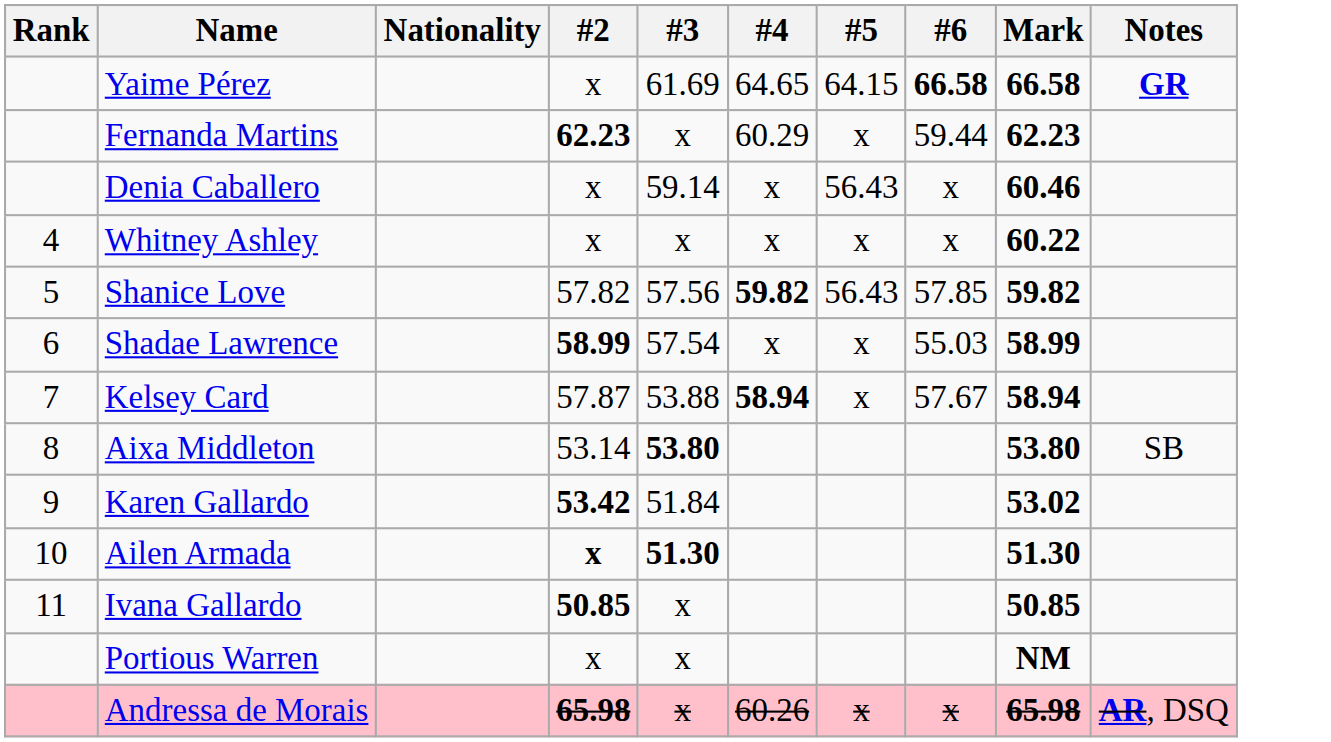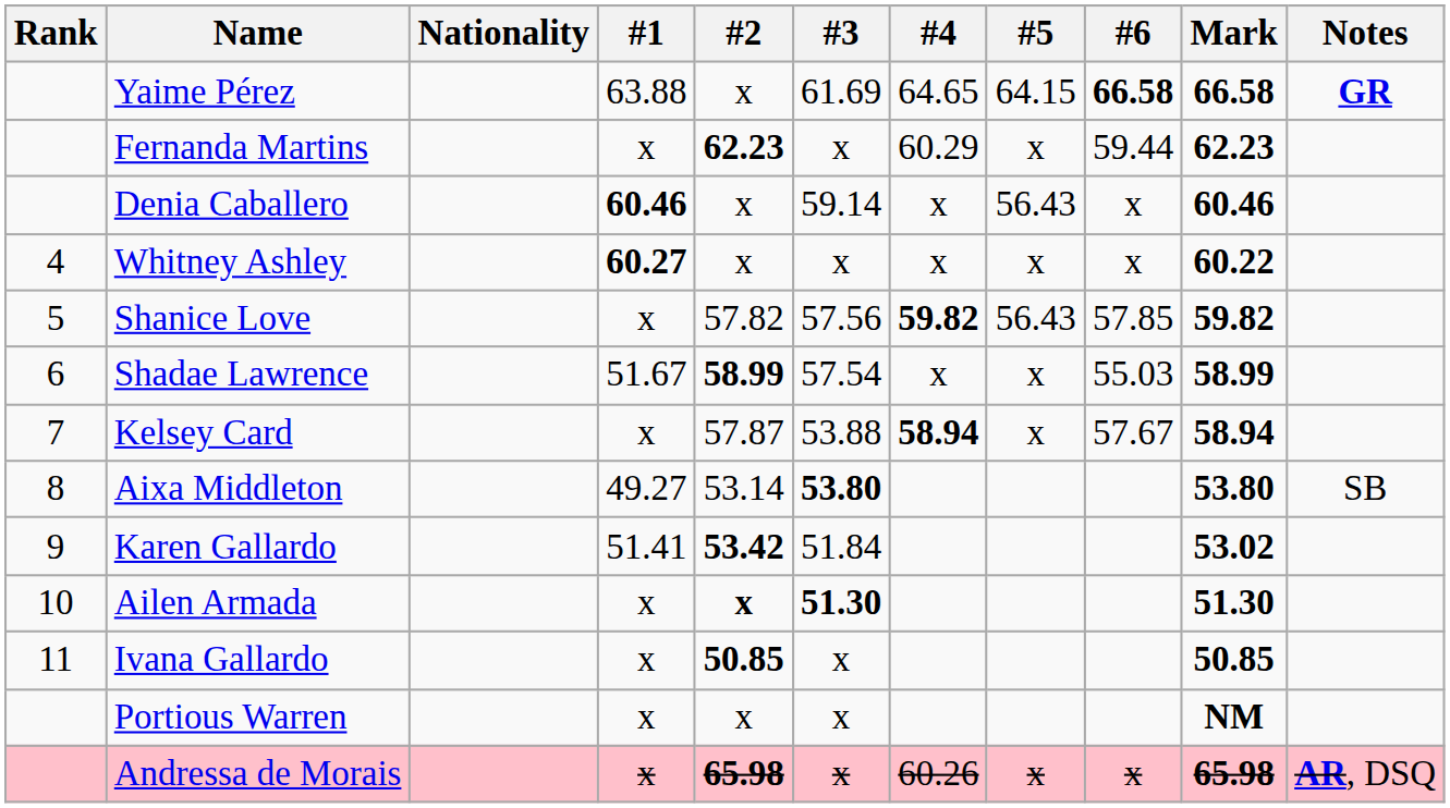 <table class="wikitable sortable" style="text-align:center">
 <tr>
 <th>Rank</th>
 <th>Name</th>
 <th>Nationality</th>
+<th>#1</th>
 <th>#2</th>
 <th>#3</th>
 <th>#4</th>
 <th>#5</th>
 <th>#6</th>
 <th>Mark</th>
 <th>Notes</th>
 </tr>
 <tr>
 <td></td>
 <td align=left><a href='#'>Yaime Pérez</a></td>
 <td align=left></td>
+<td>63.88</td>
 <td>x</td>
 <td>61.69</td>
 <td>64.65</td>
 <td>64.15</td>
 <td><strong>66.58</strong></td>
 <td><strong>66.58</strong></td>
 <td><strong><a href='#'>GR</a></strong></td>
 </tr>
 <tr>
 <td></td>
 <td align=left><a href='#'>Fernanda Martins</a></td>
 <td align=left></td>
+<td>x</td>
 <td><strong>62.23</strong></td>
 <td>x</td>
 <td>60.29</td>
 <td>x</td>
 <td>59.44</td>
 <td><strong>62.23</strong></td>
 <td></td>
 </tr>
 <tr>
 <td></td>
 <td align=left><a href='#'>Denia Caballero</a></td>
 <td align=left></td>
+<td><strong>60.46</strong></td>
 <td>x</td>
 <td>59.14</td>
 <td>x</td>
 <td>56.43</td>
 <td>x</td>
 <td><strong>60.46</strong></td>
 <td></td>
 </tr>
 <tr>
 <td>4</td>
 <td align=left><a href='#'>Whitney Ashley</a></td>
 <td align=left></td>
+<td><strong>60.27</strong></td>
 <td>x</td>
 <td>x</td>
 <td>x</td>
 <td>x</td>
 <td>x</td>
 <td><strong>60.22</strong></td>
 <td></td>
 </tr>
 <tr>
 <td>5</td>
 <td align=left><a href='#'>Shanice Love</a></td>
 <td align=left></td>
+<td>x</td>
 <td>57.82</td>
 <td>57.56</td>
 <td><strong>59.82</strong></td>
 <td>56.43</td>
 <td>57.85</td>
 <td><strong>59.82</strong></td>
 <td></td>
 </tr>
 <tr>
 <td>6</td>
 <td align=left><a href='#'>Shadae Lawrence</a></td>
 <td align=left></td>
+<td>51.67</td>
 <td><strong>58.99</strong></td>
 <td>57.54</td>
 <td>x</td>
 <td>x</td>
 <td>55.03</td>
 <td><strong>58.99</strong></td>
 <td></td>
 </tr>
 <tr>
 <td>7</td>
 <td align=left><a href='#'>Kelsey Card</a></td>
 <td align=left></td>
+<td>x</td>
 <td>57.87</td>
 <td>53.88</td>
 <td><strong>58.94</strong></td>
 <td>x</td>
 <td>57.67</td>
 <td><strong>58.94</strong></td>
 <td></td>
 </tr>
 <tr>
 <td>8</td>
 <td align=left><a href='#'>Aixa Middleton</a></td>
 <td align=left></td>
+<td>49.27</td>
 <td>53.14</td>
 <td><strong>53.80</strong></td>
 <td></td>
 <td></td>
 <td></td>
 <td><strong>53.80</strong></td>
 <td>SB</td>
 </tr>
 <tr>
 <td>9</td>
 <td align=left><a href='#'>Karen Gallardo</a></td>
 <td align=left></td>
+<td>51.41</td>
 <td><strong>53.42</strong></td>
 <td>51.84</td>
 <td></td>
 <td></td>
 <td></td>
 <td><strong>53.02</strong></td>
 <td></td>
 </tr>
 <tr>
 <td>10</td>
 <td align=left><a href='#'>Ailen Armada</a></td>
 <td align=left></td>
+<td>x</td>
 <td><strong>x</strong></td>
 <td><strong>51.30</strong></td>
 <td></td>
 <td></td>
 <td></td>
 <td><strong>51.30</strong></td>
 <td></td>
 </tr>
 <tr>
 <td>11</td>
 <td align=left><a href='#'>Ivana Gallardo</a></td>
 <td align=left></td>
+<td>x</td>
 <td><strong>50.85</strong></td>
 <td>x</td>
 <td></td>
 <td></td>
 <td></td>
 <td><strong>50.85</strong></td>
 <td></td>
 </tr>
 <tr>
 <td></td>
 <td align=left><a href='#'>Portious Warren</a></td>
 <td align=left></td>
 <td>x</td>
 <td>x</td>
+<td>x</td>
 <td></td>
 <td></td>
 <td></td>
 <td><strong>NM</strong></td>
 <td></td>
 </tr>
 <tr bgcolor=pink>
 <td></td>
 <td align=left><a href='#'>Andressa de Morais</a></td>
 <td align=left></td>
+<td><s>x</s></td>
 <td><strong><s>65.98</s></strong></td>
 <td><s>x</s></td>
 <td><s>60.26</s></td>
 <td><s>x</s></td>
 <td><s>x</s></td>
 <td><strong><s>65.98</s></strong></td>
 <td><strong><s><a href='#'>AR</a></s></strong>, DSQ</td>
 </tr>
 </table>
